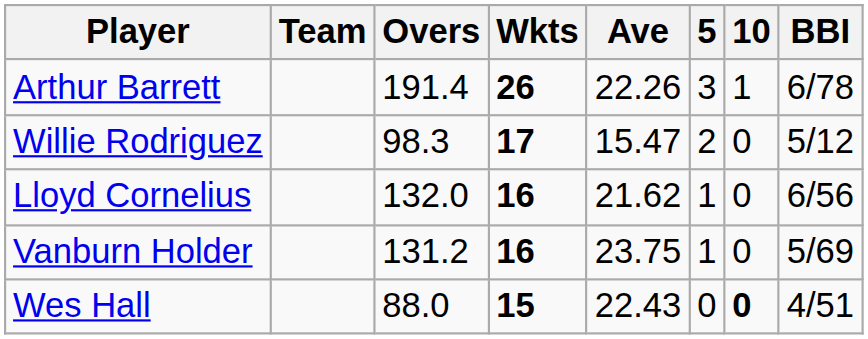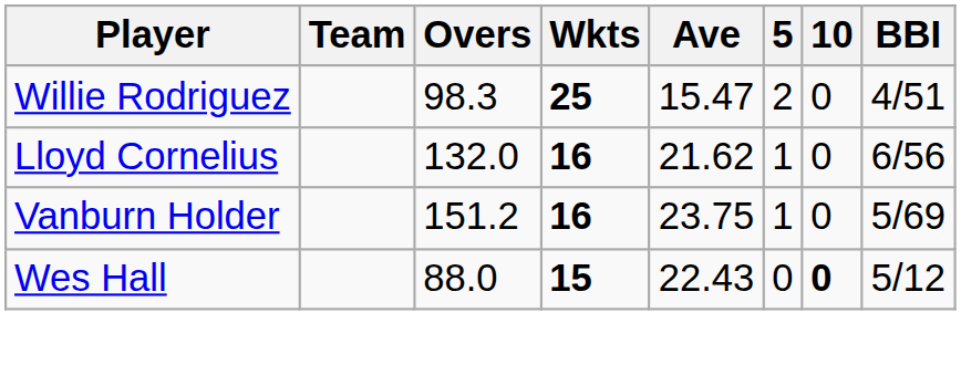 <table class="wikitable">
 <tr>
 <th>Player</th>
 <th>Team</th>
 <th>Overs</th>
 <th>Wkts</th>
 <th>Ave</th>
 <th>5</th>
 <th>10</th>
 <th>BBI</th>
 </tr>
 <tr>
-<td><a href='#'>Arthur Barrett</a></td>
-<td></td>
-<td>191.4</td>
-<td><strong>26</strong></td>
-<td>22.26</td>
-<td>3</td>
-<td>1</td>
-<td>6/78</td>
-</tr>
-<tr>
 <td><a href='#'>Willie Rodriguez</a></td>
 <td></td>
 <td>98.3</td>
-<td><strong>17</strong></td>
+<td><strong>25</strong></td>
 <td>15.47</td>
 <td>2</td>
 <td>0</td>
-<td>5/12</td>
+<td>4/51</td>
 </tr>
 <tr>
 <td><a href='#'>Lloyd Cornelius</a></td>
 <td></td>
 <td>132.0</td>
 <td><strong>16</strong></td>
 <td>21.62</td>
 <td>1</td>
 <td>0</td>
 <td>6/56</td>
 </tr>
 <tr>
 <td><a href='#'>Vanburn Holder</a></td>
 <td></td>
-<td>131.2</td>
+<td>151.2</td>
 <td><strong>16</strong></td>
 <td>23.75</td>
 <td>1</td>
 <td>0</td>
 <td>5/69</td>
 </tr>
 <tr>
 <td><a href='#'>Wes Hall</a></td>
 <td></td>
 <td>88.0</td>
 <td><strong>15</strong></td>
 <td>22.43</td>
 <td>0</td>
 <td><strong>0</strong></td>
-<td>4/51</td>
+<td>5/12</td>
 </tr>
 </table>
